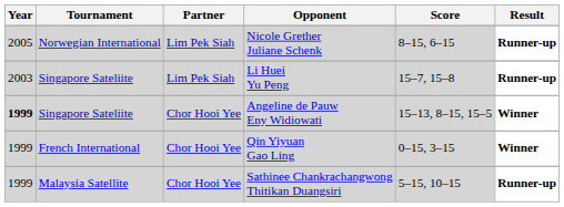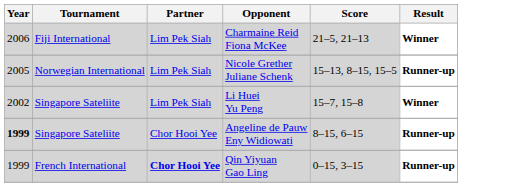 <table class="sortable wikitable" style="font-size: 90%;">
 <tr>
 <th>Year</th>
 <th>Tournament</th>
 <th>Partner</th>
 <th>Opponent</th>
 <th>Score</th>
 <th>Result</th>
 </tr>
+<tr style="background:#D5D5D5">
+<td align="center">2006</td>
+<td align="left"><a href='#'>Fiji International</a></td>
+<td align="left"> <a href='#'>Lim Pek Siah</a></td>
+<td align="left"> <a href='#'>Charmaine Reid</a> <br>  <a href='#'>Fiona McKee</a></td>
+<td align="left">21–5, 21–13</td>
+<td style="text-align:left; background:white"> <strong>Winner</strong></td>
+</tr>
 <tr>
 </tr>
 <tr style="background:#D5D5D5">
 <td align="center">2005</td>
 <td align="left"><a href='#'>Norwegian International</a></td>
 <td align="left"> <a href='#'>Lim Pek Siah</a></td>
 <td align="left"> <a href='#'>Nicole Grether</a> <br>  <a href='#'>Juliane Schenk</a></td>
-<td align="left">8–15, 6–15</td>
+<td align="left">15–13, 8–15, 15–5</td>
 <td style="text-align:left; background:white"> <strong>Runner-up</strong></td>
 </tr>
 <tr>
 </tr>
 <tr style="background:#D5D5D5">
-<td align="center">2003</td>
+<td align="center">2002</td>
 <td align="left"><a href='#'>Singapore Sateliite</a></td>
 <td align="left"> <a href='#'>Lim Pek Siah</a></td>
 <td align="left"> <a href='#'>Li Huei</a> <br>  <a href='#'>Yu Peng</a></td>
 <td align="left">15–7, 15–8</td>
-<td style="text-align:left; background:white"> <strong>Runner-up</strong></td>
+<td style="text-align:left; background:white"> <strong>Winner</strong></td>
 </tr>
 <tr>
 </tr>
 <tr style="background:#D5D5D5">
 <td align="center"><strong>1999</strong></td>
 <td align="left"><a href='#'>Singapore Sateliite</a></td>
 <td align="left"> <a href='#'>Chor Hooi Yee</a></td>
 <td align="left"> <a href='#'>Angeline de Pauw</a> <br>  <a href='#'>Eny Widiowati</a></td>
-<td align="left">15–13, 8–15, 15–5</td>
-<td style="text-align:left; background:white"> <strong>Winner</strong></td>
+<td align="left">8–15, 6–15</td>
+<td style="text-align:left; background:white"> <strong>Runner-up</strong></td>
 </tr>
 <tr>
 </tr>
 <tr style="background:#D5D5D5">
 <td align="center">1999</td>
 <td align="left"><a href='#'>French International</a></td>
-<td align="left"> <a href='#'>Chor Hooi Yee</a></td>
+<td align="left"><strong> <a href='#'>Chor Hooi Yee</a></strong></td>
 <td align="left"> <a href='#'>Qin Yiyuan</a> <br>  <a href='#'>Gao Ling</a></td>
 <td align="left">0–15, 3–15</td>
-<td style="text-align:left; background:white"> <strong>Winner</strong></td>
+<td style="text-align:left; background:white"> <strong>Runner-up</strong></td>
 </tr>
 <tr>
 </tr>
-<tr style="background:#D5D5D5">
-<td align="center">1999</td>
-<td align="left"><a href='#'>Malaysia Satellite</a></td>
-<td align="left"> <a href='#'>Chor Hooi Yee</a></td>
-<td align="left"> <a href='#'>Sathinee Chankrachangwong</a> <br>  <a href='#'>Thitikan Duangsiri</a></td>
-<td align="left">5–15, 10–15</td>
-<td style="text-align:left; background:white"> <strong>Runner-up</strong></td>
-</tr>
 </table>
